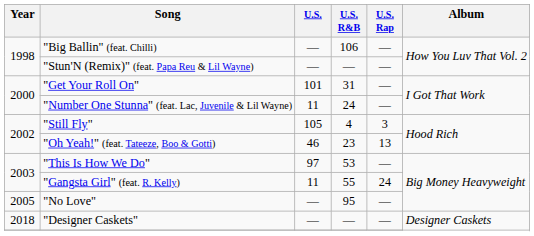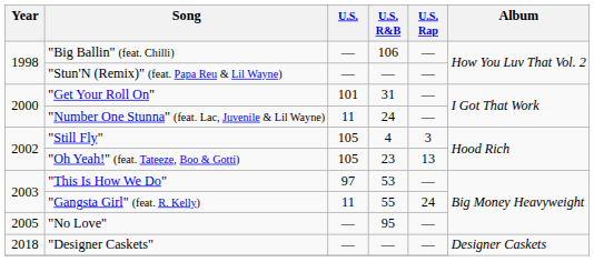 <table class="wikitable">
 <tr>
 <th align="center" valign="top" width="40">Year</th>
 <th align="left" valign="top">Song</th>
 <th align="center" valign="top" width="40"><small><a href='#'>U.S.</a></small></th>
 <th align="center" valign="top" width="40"><small><a href='#'>U.S.<br>R&B</a></small></th>
 <th align="center" valign="top" width="40"><small><a href='#'>U.S.<br>Rap</a></small></th>
 <th align="left" valign="top">Album</th>
 </tr>
 <tr>
 <td align="center" rowspan="2">1998</td>
 <td align="left" valign="top">"Big Ballin" <small>(feat. Chilli)</small></td>
 <td align="center" valign="top">—</td>
 <td align="center" valign="top">106</td>
 <td align="center" valign="top">—</td>
 <td rowspan=2><em>How You Luv That Vol. 2</em></td>
 </tr>
 <tr>
 <td align="left" valign="top">"Stun'N (Remix)" <small>(feat. <a href='#'>Papa Reu</a> & <a href='#'>Lil Wayne</a>)</small></td>
 <td align="center" valign="top">—</td>
 <td align="center" valign="top">—</td>
 <td align="center" valign="top">—</td>
 </tr>
 <tr>
 <td align="center" rowspan="2">2000</td>
 <td align="left" valign="top">"<a href='#'>Get Your Roll On</a>"</td>
 <td align="center" valign="top">101</td>
 <td align="center" valign="top">31</td>
 <td align="center" valign="top">—</td>
 <td rowspan=2><em>I Got That Work</em></td>
 </tr>
 <tr>
 <td align="left" valign="top">"<a href='#'>Number One Stunna</a>" <small>(feat. Lac, <a href='#'>Juvenile</a> & Lil Wayne)</small></td>
 <td align="center" valign="top">11</td>
 <td align="center" valign="top">24</td>
 <td align="center" valign="top">—</td>
 </tr>
 <tr>
 <td align="center" rowspan="2">2002</td>
 <td align="left" valign="top">"<a href='#'>Still Fly</a>"</td>
 <td align="center" valign="top">105</td>
 <td align="center" valign="top">4</td>
 <td align="center" valign="top">3</td>
 <td rowspan=2><em>Hood Rich</em></td>
 </tr>
 <tr>
 <td align="left" valign="top">"<a href='#'>Oh Yeah!</a>" <small>(feat. <a href='#'>Tateeze</a>, <a href='#'>Boo & Gotti</a>)</small></td>
-<td align="center" valign="top">46</td>
+<td align="center" valign="top">105</td>
 <td align="center" valign="top">23</td>
 <td align="center" valign="top">13</td>
 </tr>
 <tr>
 <td align="center" rowspan="2">2003</td>
 <td align="left" valign="top">"<a href='#'>This Is How We Do</a>"</td>
 <td align="center" valign="top">97</td>
 <td align="center" valign="top">53</td>
 <td align="center" valign="top">—</td>
 <td rowspan=3><em>Big Money Heavyweight</em></td>
 </tr>
 <tr>
 <td align="left" valign="top">"<a href='#'>Gangsta Girl</a>" <small>(feat. <a href='#'>R. Kelly</a>)</small></td>
 <td align="center" valign="top">11</td>
 <td align="center" valign="top">55</td>
 <td align="center" valign="top">24</td>
 </tr>
 <tr>
 <td align="center" rowspan="1">2005</td>
 <td align="left">"No Love"</td>
 <td align="center" valign="top">—</td>
 <td align="center" valign="top">95</td>
 <td align="center" valign="top">—</td>
 </tr>
 <tr>
 <td align="center" rowspan="1">2018</td>
 <td align="left" valign="top">"Designer Caskets"</td>
 <td align="center" valign="top">—</td>
 <td align="center" valign="top">—</td>
 <td align="center" valign="top">—</td>
 <td rowspan=2><em>Designer Caskets</em></td>
 </tr>
 <tr>
 </tr>
 </table>
